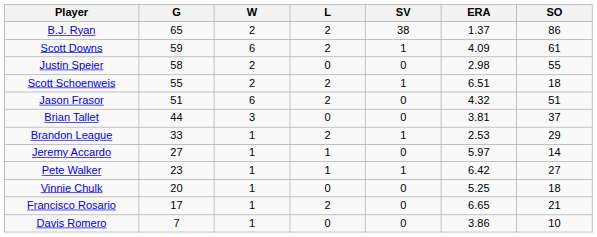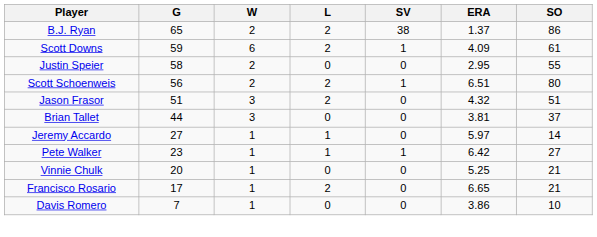 <table class="wikitable sortable">
 <tr>
 <th bgcolor="#DDDDFF" width="16%">Player</th>
 <th bgcolor="#DDDDFF" width="9%">G</th>
 <th bgcolor="#DDDDFF" width="9%">W</th>
 <th bgcolor="#DDDDFF" width="9%">L</th>
 <th bgcolor="#DDDDFF" width="9%">SV</th>
 <th bgcolor="#DDDDFF" width="9%">ERA</th>
 <th bgcolor="#DDDDFF" width="9%">SO</th>
 </tr>
 <tr align="center">
 <td><a href='#'>B.J. Ryan</a></td>
 <td>65</td>
 <td>2</td>
 <td>2</td>
 <td>38</td>
 <td>1.37</td>
 <td>86</td>
 </tr>
 <tr align=center>
 <td><a href='#'>Scott Downs</a></td>
 <td>59</td>
 <td>6</td>
 <td>2</td>
 <td>1</td>
 <td>4.09</td>
 <td>61</td>
 </tr>
 <tr align=center>
 <td><a href='#'>Justin Speier</a></td>
 <td>58</td>
 <td>2</td>
 <td>0</td>
 <td>0</td>
-<td>2.98</td>
+<td>2.95</td>
 <td>55</td>
 </tr>
 <tr align=center>
 <td><a href='#'>Scott Schoenweis</a></td>
-<td>55</td>
+<td>56</td>
 <td>2</td>
 <td>2</td>
 <td>1</td>
 <td>6.51</td>
-<td>18</td>
+<td>80</td>
 </tr>
 <tr align=center>
 <td><a href='#'>Jason Frasor</a></td>
 <td>51</td>
-<td>6</td>
+<td>3</td>
 <td>2</td>
 <td>0</td>
 <td>4.32</td>
 <td>51</td>
 </tr>
 <tr align=center>
 <td><a href='#'>Brian Tallet</a></td>
 <td>44</td>
 <td>3</td>
 <td>0</td>
 <td>0</td>
 <td>3.81</td>
 <td>37</td>
-</tr>
-<tr align=center>
-<td><a href='#'>Brandon League</a></td>
-<td>33</td>
-<td>1</td>
-<td>2</td>
-<td>1</td>
-<td>2.53</td>
-<td>29</td>
 </tr>
 <tr align=center>
 <td><a href='#'>Jeremy Accardo</a></td>
 <td>27</td>
 <td>1</td>
 <td>1</td>
 <td>0</td>
 <td>5.97</td>
 <td>14</td>
 </tr>
 <tr align=center>
 <td><a href='#'>Pete Walker</a></td>
 <td>23</td>
 <td>1</td>
 <td>1</td>
 <td>1</td>
 <td>6.42</td>
 <td>27</td>
 </tr>
 <tr align=center>
 <td><a href='#'>Vinnie Chulk</a></td>
 <td>20</td>
 <td>1</td>
 <td>0</td>
 <td>0</td>
 <td>5.25</td>
-<td>18</td>
+<td>21</td>
 </tr>
 <tr align=center>
 <td><a href='#'>Francisco Rosario</a></td>
 <td>17</td>
 <td>1</td>
 <td>2</td>
 <td>0</td>
 <td>6.65</td>
 <td>21</td>
 </tr>
 <tr align=center>
 <td><a href='#'>Davis Romero</a></td>
 <td>7</td>
 <td>1</td>
 <td>0</td>
 <td>0</td>
 <td>3.86</td>
 <td>10</td>
 </tr>
 </table>
